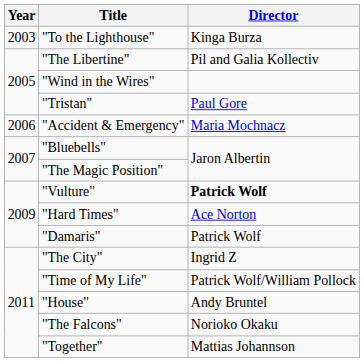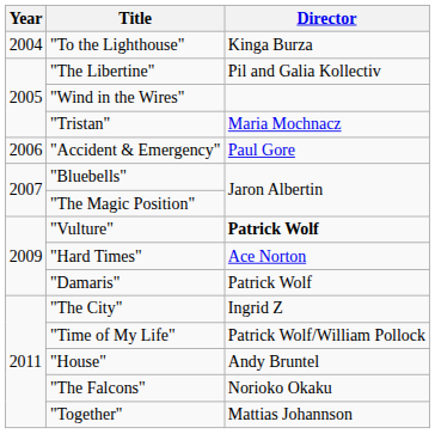 <table class="wikitable">
 <tr>
 <th>Year</th>
 <th>Title</th>
 <th><a href='#'>Director</a></th>
 </tr>
 <tr>
-<td>2003</td>
+<td>2004</td>
 <td>"To the Lighthouse"</td>
 <td>Kinga Burza</td>
 </tr>
 <tr>
 <td rowspan="3">2005</td>
 <td>"The Libertine"</td>
 <td>Pil and Galia Kollectiv</td>
 </tr>
 <tr>
 <td>"Wind in the Wires"</td>
 <td></td>
 </tr>
 <tr>
 <td>"Tristan"</td>
-<td><a href='#'>Paul Gore</a></td>
+<td><a href='#'>Maria Mochnacz</a></td>
 </tr>
 <tr>
 <td>2006</td>
 <td>"Accident & Emergency"</td>
-<td><a href='#'>Maria Mochnacz</a></td>
+<td><a href='#'>Paul Gore</a></td>
 </tr>
 <tr>
 <td rowspan="2">2007</td>
 <td>"Bluebells"</td>
 <td rowspan="2">Jaron Albertin</td>
 </tr>
 <tr>
 <td>"The Magic Position"</td>
 </tr>
 <tr>
 <td rowspan="3">2009</td>
 <td>"Vulture"</td>
 <td><strong>Patrick Wolf</strong></td>
 </tr>
 <tr>
 <td>"Hard Times"</td>
 <td><a href='#'>Ace Norton</a></td>
 </tr>
 <tr>
 <td>"Damaris"</td>
 <td>Patrick Wolf</td>
 </tr>
 <tr>
 <td rowspan="5">2011</td>
 <td>"The City"</td>
 <td>Ingrid Z</td>
 </tr>
 <tr>
 <td>"Time of My Life"</td>
 <td>Patrick Wolf/William Pollock</td>
 </tr>
 <tr>
 <td>"House"</td>
 <td>Andy Bruntel</td>
 </tr>
 <tr>
 <td>"The Falcons"</td>
 <td>Norioko Okaku</td>
 </tr>
 <tr>
 <td>"Together"</td>
 <td>Mattias Johannson</td>
 </tr>
 </table>
